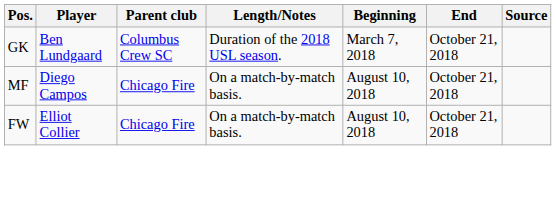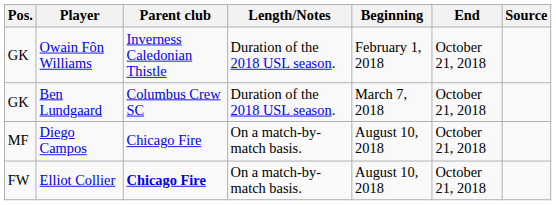 <table class="wikitable sortable" style="text-align: left">
 <tr>
 <th><strong>Pos.</strong></th>
 <th><strong>Player</strong></th>
 <th><strong>Parent club</strong></th>
 <th><strong>Length/Notes</strong></th>
 <th><strong>Beginning</strong></th>
 <th><strong>End</strong></th>
 <th><strong>Source</strong></th>
+</tr>
+<tr>
+<td>GK</td>
+<td> <a href='#'>Owain Fôn Williams</a></td>
+<td> <a href='#'>Inverness Caledonian Thistle</a></td>
+<td>Duration of the <a href='#'>2018 USL season</a>.</td>
+<td>February 1, 2018</td>
+<td>October 21, 2018</td>
+<td align=center></td>
 </tr>
 <tr>
 <td>GK</td>
 <td> <a href='#'>Ben Lundgaard</a></td>
 <td> <a href='#'>Columbus Crew SC</a></td>
 <td>Duration of the <a href='#'>2018 USL season</a>.</td>
 <td>March 7, 2018</td>
 <td>October 21, 2018</td>
 <td align=center></td>
 </tr>
 <tr>
 <td>MF</td>
 <td> <a href='#'>Diego Campos</a></td>
 <td> <a href='#'>Chicago Fire</a></td>
 <td>On a match-by-match basis.</td>
 <td>August 10, 2018</td>
 <td>October 21, 2018</td>
 <td align=center></td>
 </tr>
 <tr>
 <td>FW</td>
 <td> <a href='#'>Elliot Collier</a></td>
-<td> <a href='#'>Chicago Fire</a></td>
+<td><strong> <a href='#'>Chicago Fire</a></strong></td>
 <td>On a match-by-match basis.</td>
 <td>August 10, 2018</td>
 <td>October 21, 2018</td>
 <td align=center></td>
 </tr>
 </table>
